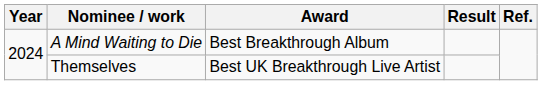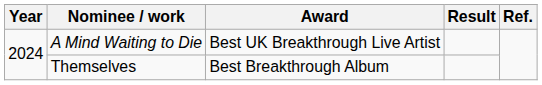 <table class="wikitable">
 <tr>
 <th>Year</th>
 <th>Nominee / work</th>
 <th>Award</th>
 <th>Result</th>
 <th>Ref.</th>
 </tr>
 <tr>
 <td rowspan="2">2024</td>
 <td><em>A Mind Waiting to Die</em></td>
-<td>Best Breakthrough Album</td>
+<td>Best UK Breakthrough Live Artist</td>
 <td></td>
 <td rowspan="2"></td>
 </tr>
 <tr>
 <td>Themselves</td>
-<td>Best UK Breakthrough Live Artist</td>
+<td>Best Breakthrough Album</td>
 <td></td>
 </tr>
 </table>
